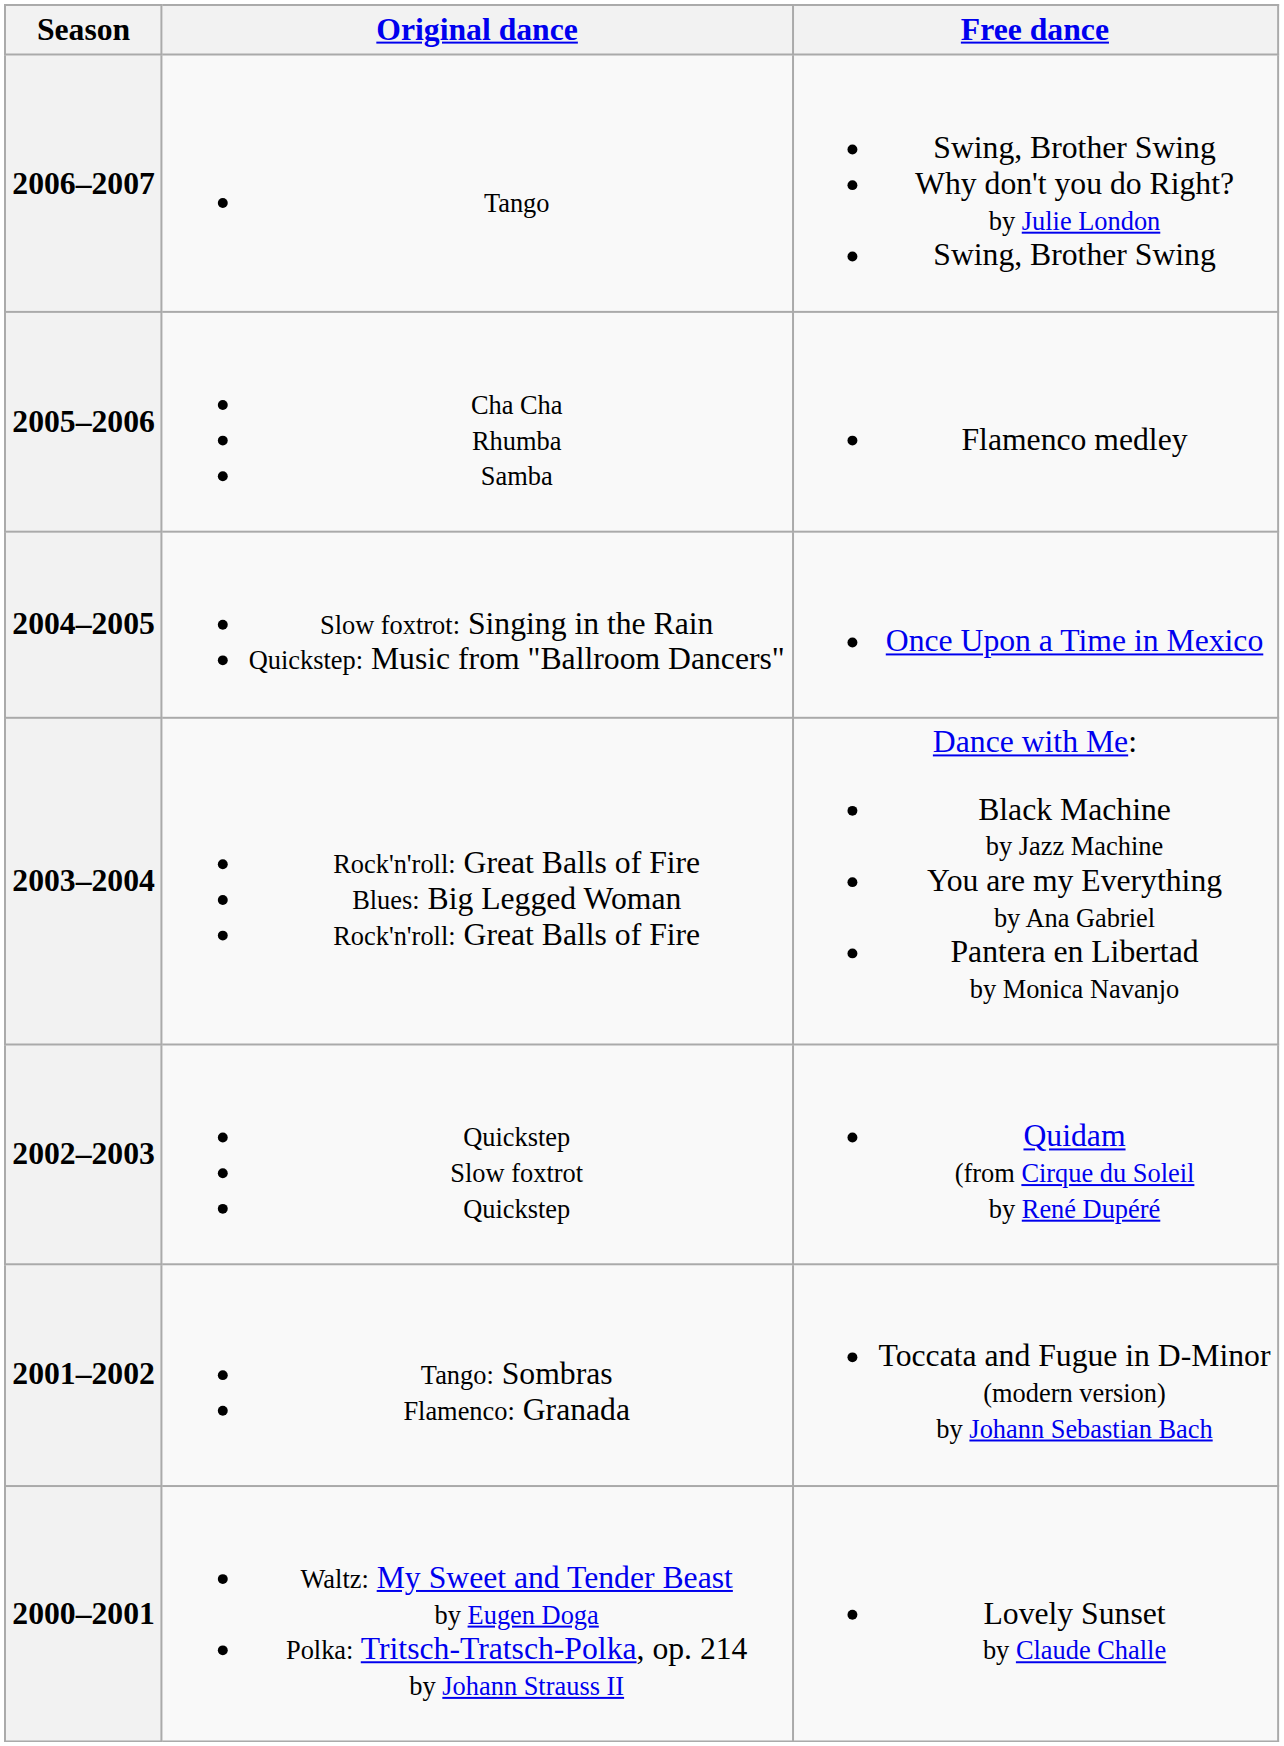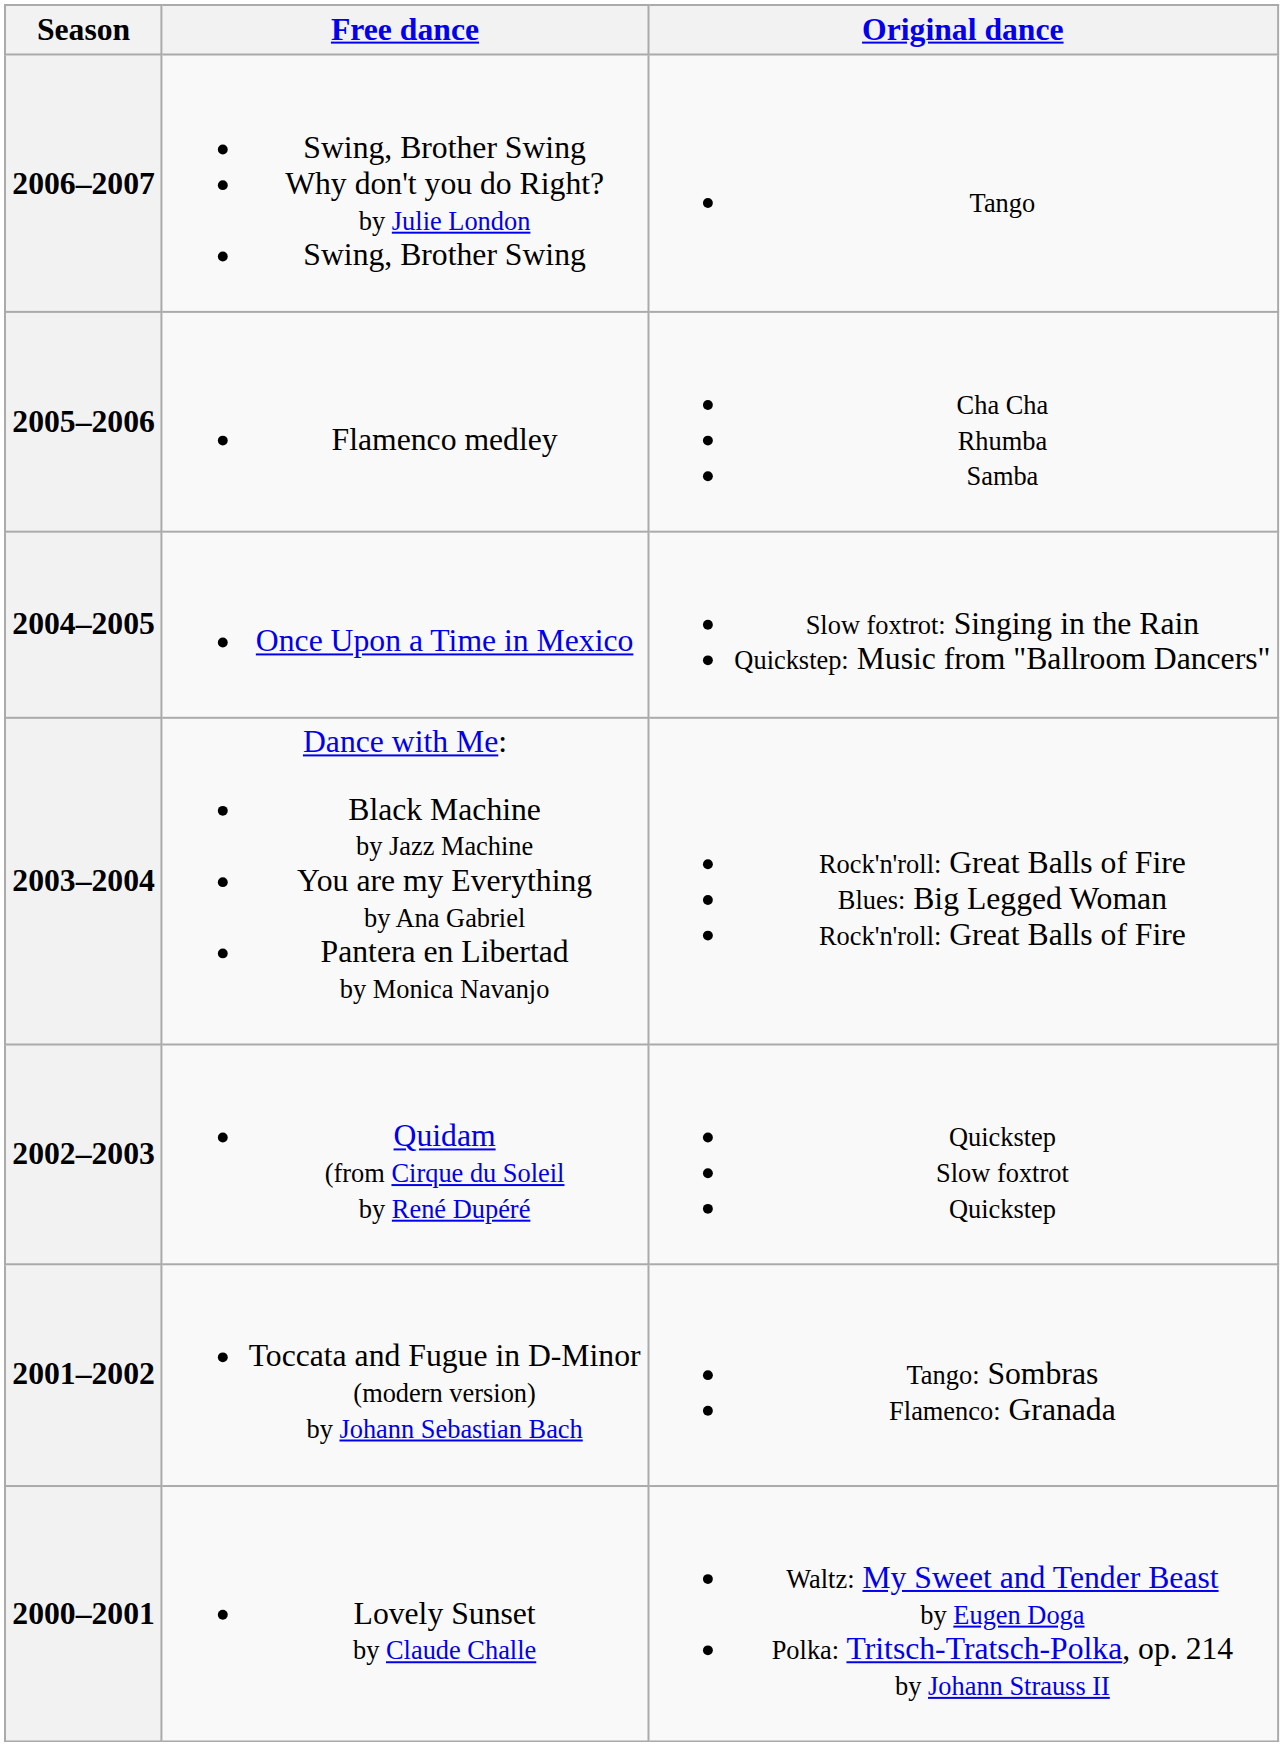 <table class="wikitable" style="text-align:center">
 <tr>
 <th>Season</th>
+<th><a href='#'>Free dance</a></th>
 <th><a href='#'>Original dance</a></th>
-<th><a href='#'>Free dance</a></th>
 </tr>
 <tr>
 <th>2006–2007 <br> </th>
+<td><br><ul><li>Swing, Brother Swing</li><li>Why don't you do Right? <br><small> by <a href='#'>Julie London</a> </small></li><li>Swing, Brother Swing</li></ul></td>
 <td><br><ul><li><small>Tango</small></li></ul></td>
-<td><br><ul><li>Swing, Brother Swing</li><li>Why don't you do Right? <br><small> by <a href='#'>Julie London</a> </small></li><li>Swing, Brother Swing</li></ul></td>
 </tr>
 <tr>
 <th>2005–2006 <br> </th>
+<td><br><ul><li>Flamenco medley</li></ul></td>
 <td><br><ul><li><small>Cha Cha</small></li><li><small>Rhumba</small></li><li><small>Samba</small></li></ul></td>
-<td><br><ul><li>Flamenco medley</li></ul></td>
 </tr>
 <tr>
 <th>2004–2005 <br> </th>
+<td><br><ul><li><a href='#'>Once Upon a Time in Mexico</a></li></ul></td>
 <td><br><ul><li><small>Slow foxtrot:</small> Singing in the Rain</li><li><small>Quickstep:</small> Music from "Ballroom Dancers"</li></ul></td>
-<td><br><ul><li><a href='#'>Once Upon a Time in Mexico</a></li></ul></td>
 </tr>
 <tr>
 <th>2003–2004 <br> </th>
+<td><a href='#'>Dance with Me</a>:<br><ul><li>Black Machine <br><small> by Jazz Machine </small></li><li>You are my Everything <br><small> by Ana Gabriel </small></li><li>Pantera en Libertad <br><small> by Monica Navanjo </small></li></ul></td>
 <td><br><ul><li><small>Rock'n'roll:</small> Great Balls of Fire</li><li><small>Blues:</small> Big Legged Woman</li><li><small>Rock'n'roll:</small> Great Balls of Fire</li></ul></td>
-<td><a href='#'>Dance with Me</a>:<br><ul><li>Black Machine <br><small> by Jazz Machine </small></li><li>You are my Everything <br><small> by Ana Gabriel </small></li><li>Pantera en Libertad <br><small> by Monica Navanjo </small></li></ul></td>
 </tr>
 <tr>
 <th>2002–2003 <br> </th>
+<td><br><ul><li><a href='#'>Quidam</a> <br><small> (from <a href='#'>Cirque du Soleil</a> <br> by <a href='#'>René Dupéré</a> </small></li></ul></td>
 <td><br><ul><li><small>Quickstep</small></li><li><small>Slow foxtrot</small></li><li><small>Quickstep</small></li></ul></td>
-<td><br><ul><li><a href='#'>Quidam</a> <br><small> (from <a href='#'>Cirque du Soleil</a> <br> by <a href='#'>René Dupéré</a> </small></li></ul></td>
 </tr>
 <tr>
 <th>2001–2002 <br> </th>
+<td><br><ul><li>Toccata and Fugue in D-Minor <br><small> (modern version) <br> by <a href='#'>Johann Sebastian Bach</a> </small></li></ul></td>
 <td><br><ul><li><small>Tango:</small> Sombras</li><li><small>Flamenco:</small> Granada</li></ul></td>
-<td><br><ul><li>Toccata and Fugue in D-Minor <br><small> (modern version) <br> by <a href='#'>Johann Sebastian Bach</a> </small></li></ul></td>
 </tr>
 <tr>
 <th>2000–2001 <br> </th>
+<td><br><ul><li>Lovely Sunset <br><small> by <a href='#'>Claude Challe</a> </small></li></ul></td>
 <td><br><ul><li><small>Waltz:</small> <a href='#'>My Sweet and Tender Beast</a> <br><small> by <a href='#'>Eugen Doga</a> </small></li><li><small>Polka:</small> <a href='#'>Tritsch-Tratsch-Polka</a>, op. 214 <br><small> by <a href='#'>Johann Strauss II</a> </small></li></ul></td>
-<td><br><ul><li>Lovely Sunset <br><small> by <a href='#'>Claude Challe</a> </small></li></ul></td>
 </tr>
 </table>
